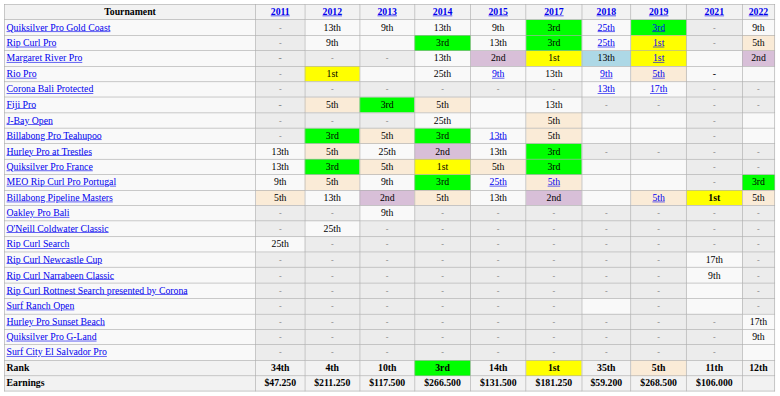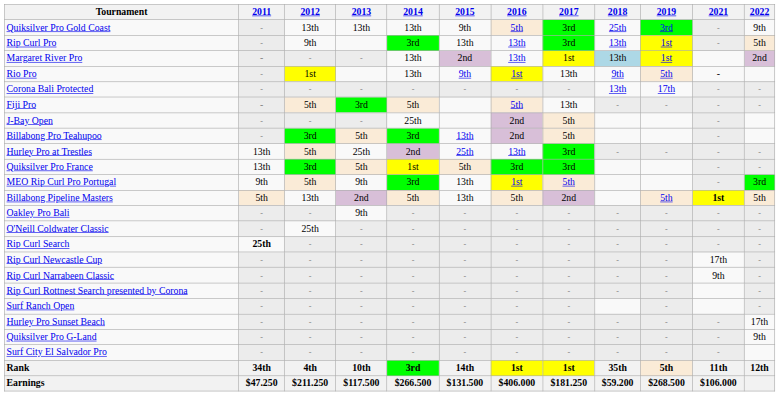 <table class=wikitable style="width:100%; text-align: center">
 <tr>
 <th>Tournament</th>
 <th><a href='#'>2011</a></th>
 <th><a href='#'>2012</a></th>
 <th><a href='#'>2013</a></th>
 <th><a href='#'>2014</a></th>
 <th><a href='#'>2015</a></th>
+<th><a href='#'>2016</a></th>
 <th><a href='#'>2017</a></th>
 <th><a href='#'>2018</a></th>
 <th><a href='#'>2019</a></th>
 <th><a href='#'>2021</a></th>
 <th><a href='#'>2022</a></th>
 </tr>
 <tr>
 <td style="text-align:left"><a href='#'>Quiksilver Pro Gold Coast</a></td>
 <td style="background:#ececec; color:gray; text-align:center;" class="table-na"><small>-</small></td>
 <td>13th</td>
-<td>9th</td>
+<td>13th</td>
 <td>13th</td>
 <td>9th</td>
+<td Bgcolor=AntiqueWhite><a href='#'>5th</a></td>
 <td bgcolor="Lime">3rd</td>
 <td><a href='#'>25th</a></td>
 <td bgcolor="Lime"><a href='#'>3rd</a></td>
 <td style="background:#ececec; color:gray; text-align:center;" class="table-na"><small>-</small></td>
 <td>9th</td>
 </tr>
 <tr>
 <td style="text-align:left"><a href='#'>Rip Curl Pro</a></td>
 <td style="background:#ececec; color:gray; text-align:center;" class="table-na"><small>-</small></td>
 <td>9th</td>
 <td><strong></strong></td>
 <td bgcolor="Lime">3rd</td>
 <td>13th</td>
+<td><a href='#'>13th</a></td>
 <td bgcolor="Lime">3rd</td>
-<td><a href='#'>25th</a></td>
+<td><a href='#'>13th</a></td>
 <td bgcolor="Yellow"><a href='#'>1st</a></td>
 <td style="background:#ececec; color:gray; text-align:center;" class="table-na"><small>-</small></td>
 <td bgcolor="AntiqueWhite">5th</td>
 </tr>
 <tr>
 <td style="text-align:left"><a href='#'>Margaret River Pro</a></td>
 <td style="background:#ececec; color:gray; text-align:center;" class="table-na">-</td>
 <td style="background:#ececec; color:gray; text-align:center;" class="table-na"><small>-</small></td>
 <td style="background:#ececec; color:gray; text-align:center;" class="table-na"><small>-</small></td>
 <td>13th</td>
 <td bgcolor="thistle">2nd</td>
+<td><a href='#'>13th</a></td>
 <td bgcolor="Yellow">1st</td>
 <td style="background: lightblue;">13th</td>
 <td bgcolor="Yellow"><a href='#'>1st</a></td>
 <td><strong></strong></td>
 <td bgcolor="thistle">2nd</td>
 </tr>
 <tr>
 <td style="text-align:left"><a href='#'>Rio Pro</a></td>
 <td style="background:#ececec; color:gray; text-align:center;" class="table-na"><small>-</small></td>
 <td bgcolor="Yellow">1st</td>
 <td><strong></strong></td>
-<td>25th</td>
+<td>13th</td>
 <td><a href='#'>9th</a></td>
+<td bgcolor="Yellow"><a href='#'>1st</a></td>
 <td>13th</td>
 <td><a href='#'>9th</a></td>
 <td bgcolor="AntiqueWhite"><a href='#'>5th</a></td>
 <td>-</td>
 <td><strong></strong></td>
 </tr>
 <tr>
 <td style="text-align:left"><a href='#'>Corona Bali Protected</a></td>
+<td style="background:#ececec; color:gray; text-align:center;" class="table-na"><small>-</small></td>
 <td style="background:#ececec; color:gray; text-align:center;" class="table-na"><small>-</small></td>
 <td style="background:#ececec; color:gray; text-align:center;" class="table-na"><small>-</small></td>
 <td style="background:#ececec; color:gray; text-align:center;" class="table-na"><small>-</small></td>
 <td style="background:#ececec; color:gray; text-align:center;" class="table-na"><small>-</small></td>
 <td style="background:#ececec; color:gray; text-align:center;" class="table-na"><small>-</small></td>
 <td style="background:#ececec; color:gray; text-align:center;" class="table-na"><small>-</small></td>
 <td><a href='#'>13th</a></td>
 <td><a href='#'>17th</a></td>
 <td style="background:#ececec; color:gray; text-align:center;" class="table-na"><small>-</small></td>
 <td style="background:#ececec; color:gray; text-align:center;" class="table-na"><small>-</small></td>
 </tr>
 <tr>
 <td style="text-align:left"><a href='#'>Fiji Pro</a></td>
 <td style="background:#ececec; color:gray; text-align:center;" class="table-na">-</td>
 <td bgcolor="AntiqueWhite">5th</td>
 <td bgcolor="Lime">3rd</td>
 <td bgcolor="AntiqueWhite">5th</td>
 <td><strong></strong></td>
+<td bgcolor="AntiqueWhite"><a href='#'>5th</a></td>
 <td>13th</td>
 <td style="background:#ececec; color:gray; text-align:center;" class="table-na"><small>-</small></td>
 <td style="background:#ececec; color:gray; text-align:center;" class="table-na"><small>-</small></td>
 <td style="background:#ececec; color:gray; text-align:center;" class="table-na"><small>-</small></td>
 <td style="background:#ececec; color:gray; text-align:center;" class="table-na"><small>-</small></td>
 </tr>
 <tr>
 <td style="text-align:left"><a href='#'>J-Bay Open</a></td>
 <td style="background:#ececec; color:gray; text-align:center;" class="table-na"><small>-</small></td>
 <td style="background:#ececec; color:gray; text-align:center;" class="table-na"><small>-</small></td>
 <td style="background:#ececec; color:gray; text-align:center;" class="table-na"><small>-</small></td>
 <td>25th</td>
 <td><strong></strong></td>
+<td bgcolor="thistle">2nd</td>
 <td bgcolor="AntiqueWhite">5th</td>
 <td><strong></strong></td>
 <td><strong></strong></td>
 <td style="background:#ececec; color:gray; text-align:center;" class="table-na"><small>-</small></td>
 <td><strong></strong></td>
 </tr>
 <tr>
 <td style="text-align:left"><a href='#'>Billabong Pro Teahupoo</a></td>
 <td style="background:#ececec; color:gray; text-align:center;" class="table-na"><small>-</small></td>
 <td bgcolor="Lime">3rd</td>
 <td bgcolor="AntiqueWhite">5th</td>
 <td bgcolor="Lime">3rd</td>
 <td><a href='#'>13th</a></td>
+<td bgcolor="thistle">2nd</td>
 <td bgcolor="AntiqueWhite">5th</td>
 <td><strong></strong></td>
 <td><strong></strong></td>
 <td style="background:#ececec; color:gray; text-align:center;" class="table-na"><small>-</small></td>
 <td><strong></strong></td>
 </tr>
 <tr>
 <td style="text-align:left"><a href='#'>Hurley Pro at Trestles</a></td>
 <td>13th</td>
 <td bgcolor="AntiqueWhite">5th</td>
 <td>25th</td>
 <td bgcolor="thistle">2nd</td>
-<td>13th</td>
+<td><a href='#'>25th</a></td>
+<td><a href='#'>13th</a></td>
 <td bgcolor="Lime">3rd</td>
 <td style="background:#ececec; color:gray; text-align:center;" class="table-na"><small>-</small></td>
 <td style="background:#ececec; color:gray; text-align:center;" class="table-na"><small>-</small></td>
 <td style="background:#ececec; color:gray; text-align:center;" class="table-na"><small>-</small></td>
 <td style="background:#ececec; color:gray; text-align:center;" class="table-na"><small>-</small></td>
 </tr>
 <tr>
 <td style="text-align:left"><a href='#'>Quiksilver Pro France</a></td>
 <td>13th</td>
 <td bgcolor="Lime">3rd</td>
 <td bgcolor="AntiqueWhite">5th</td>
 <td bgcolor="Yellow">1st</td>
 <td bgcolor="AntiqueWhite">5th</td>
 <td bgcolor="Lime">3rd</td>
+<td bgcolor="Lime">3rd</td>
 <td><strong></strong></td>
 <td><strong></strong></td>
 <td style="background:#ececec; color:gray; text-align:center;" class="table-na"><small>-</small></td>
 <td style="background:#ececec; color:gray; text-align:center;" class="table-na"><small>-</small></td>
 </tr>
 <tr>
 <td style="text-align:left"><a href='#'>MEO Rip Curl Pro Portugal</a></td>
 <td>9th</td>
 <td bgcolor="AntiqueWhite">5th</td>
 <td>9th</td>
 <td bgcolor="Lime">3rd</td>
-<td><a href='#'>25th</a></td>
+<td>13th</td>
+<td bgcolor="Yellow"><a href='#'>1st</a></td>
 <td bgcolor="AntiqueWhite"><a href='#'>5th</a></td>
 <td><strong></strong></td>
 <td><strong></strong></td>
 <td style="background:#ececec; color:gray; text-align:center;" class="table-na"><small>-</small></td>
 <td bgcolor="Lime">3rd</td>
 </tr>
 <tr>
 <td style="text-align:left"><a href='#'>Billabong Pipeline Masters</a></td>
 <td bgcolor="AntiqueWhite">5th</td>
 <td>13th</td>
 <td bgcolor="thistle">2nd</td>
 <td bgcolor="AntiqueWhite">5th</td>
 <td>13th</td>
+<td bgcolor="AntiqueWhite">5th</td>
 <td bgcolor="thistle">2nd</td>
 <td><strong></strong></td>
 <td bgcolor="AntiqueWhite"><a href='#'>5th</a></td>
 <td bgcolor="Yellow"><strong>1st</strong></td>
 <td bgcolor="AntiqueWhite">5th</td>
 </tr>
 <tr>
 <td style="text-align:left"><a href='#'>Oakley Pro Bali</a></td>
 <td style="background:#ececec; color:gray; text-align:center;" class="table-na"><small>-</small></td>
 <td style="background:#ececec; color:gray; text-align:center;" class="table-na"><small>-</small></td>
 <td>9th</td>
+<td style="background:#ececec; color:gray; text-align:center;" class="table-na"><small>-</small></td>
 <td style="background:#ececec; color:gray; text-align:center;" class="table-na"><small>-</small></td>
 <td style="background:#ececec; color:gray; text-align:center;" class="table-na"><small>-</small></td>
 <td style="background:#ececec; color:gray; text-align:center;" class="table-na"><small>-</small></td>
 <td style="background:#ececec; color:gray; text-align:center;" class="table-na"><small>-</small></td>
 <td style="background:#ececec; color:gray; text-align:center;" class="table-na"><small>-</small></td>
 <td style="background:#ececec; color:gray; text-align:center;" class="table-na"><small>-</small></td>
 <td style="background:#ececec; color:gray; text-align:center;" class="table-na"><small>-</small></td>
 </tr>
 <tr>
 <td style="text-align:left"><a href='#'>O'Neill Coldwater Classic</a></td>
 <td style="background:#ececec; color:gray; text-align:center;" class="table-na"><small>-</small></td>
 <td>25th</td>
 <td style="background:#ececec; color:gray; text-align:center;" class="table-na"><small>-</small></td>
 <td style="background:#ececec; color:gray; text-align:center;" class="table-na"><small>-</small></td>
 <td style="background:#ececec; color:gray; text-align:center;" class="table-na"><small>-</small></td>
 <td style="background:#ececec; color:gray; text-align:center;" class="table-na"><small>-</small></td>
 <td style="background:#ececec; color:gray; text-align:center;" class="table-na"><small>-</small></td>
 <td style="background:#ececec; color:gray; text-align:center;" class="table-na"><small>-</small></td>
 <td style="background:#ececec; color:gray; text-align:center;" class="table-na"><small>-</small></td>
 <td style="background:#ececec; color:gray; text-align:center;" class="table-na"><small>-</small></td>
+<td style="background:#ececec; color:gray; text-align:center;" class="table-na"><small>-</small></td>
 </tr>
 <tr>
 <td style="text-align:left"><a href='#'>Rip Curl Search</a></td>
-<td>25th</td>
+<td><strong>25th</strong></td>
+<td style="background:#ececec; color:gray; text-align:center;" class="table-na"><small>-</small></td>
 <td style="background:#ececec; color:gray; text-align:center;" class="table-na"><small>-</small></td>
 <td style="background:#ececec; color:gray; text-align:center;" class="table-na"><small>-</small></td>
 <td style="background:#ececec; color:gray; text-align:center;" class="table-na"><small>-</small></td>
 <td style="background:#ececec; color:gray; text-align:center;" class="table-na"><small>-</small></td>
 <td style="background:#ececec; color:gray; text-align:center;" class="table-na"><small>-</small></td>
 <td style="background:#ececec; color:gray; text-align:center;" class="table-na"><small>-</small></td>
 <td style="background:#ececec; color:gray; text-align:center;" class="table-na"><small>-</small></td>
 <td style="background:#ececec; color:gray; text-align:center;" class="table-na"><small>-</small></td>
 <td style="background:#ececec; color:gray; text-align:center;" class="table-na"><small>-</small></td>
 </tr>
 <tr>
 <td style="text-align:left"><a href='#'>Rip Curl Newcastle Cup</a></td>
+<td style="background:#ececec; color:gray; text-align:center;" class="table-na"><small>-</small></td>
 <td style="background:#ececec; color:gray; text-align:center;" class="table-na"><small>-</small></td>
 <td style="background:#ececec; color:gray; text-align:center;" class="table-na"><small>-</small></td>
 <td style="background:#ececec; color:gray; text-align:center;" class="table-na"><small>-</small></td>
 <td style="background:#ececec; color:gray; text-align:center;" class="table-na"><small>-</small></td>
 <td style="background:#ececec; color:gray; text-align:center;" class="table-na"><small>-</small></td>
 <td style="background:#ececec; color:gray; text-align:center;" class="table-na"><small>-</small></td>
 <td style="background:#ececec; color:gray; text-align:center;" class="table-na"><small>-</small></td>
 <td style="background:#ececec; color:gray; text-align:center;" class="table-na"><small>-</small></td>
 <td>17th</td>
 <td style="background:#ececec; color:gray; text-align:center;" class="table-na"><small>-</small></td>
 </tr>
 <tr>
 <td style="text-align:left"><a href='#'>Rip Curl Narrabeen Classic</a></td>
 <td style="background:#ececec; color:gray; text-align:center;" class="table-na"><small>-</small></td>
 <td style="background:#ececec; color:gray; text-align:center;" class="table-na"><small>-</small></td>
 <td style="background:#ececec; color:gray; text-align:center;" class="table-na"><small>-</small></td>
 <td style="background:#ececec; color:gray; text-align:center;" class="table-na"><small>-</small></td>
 <td style="background:#ececec; color:gray; text-align:center;" class="table-na"><small>-</small></td>
 <td style="background:#ececec; color:gray; text-align:center;" class="table-na"><small>-</small></td>
 <td style="background:#ececec; color:gray; text-align:center;" class="table-na"><small>-</small></td>
 <td style="background:#ececec; color:gray; text-align:center;" class="table-na"><small>-</small></td>
+<td style="background:#ececec; color:gray; text-align:center;" class="table-na"><small>-</small></td>
 <td>9th</td>
 <td style="background:#ececec; color:gray; text-align:center;" class="table-na"><small>-</small></td>
 </tr>
 <tr>
 <td style="text-align:left"><a href='#'>Rip Curl Rottnest Search presented by Corona</a></td>
 <td style="background:#ececec; color:gray; text-align:center;" class="table-na"><small>-</small></td>
 <td style="background:#ececec; color:gray; text-align:center;" class="table-na"><small>-</small></td>
 <td style="background:#ececec; color:gray; text-align:center;" class="table-na"><small>-</small></td>
 <td style="background:#ececec; color:gray; text-align:center;" class="table-na"><small>-</small></td>
 <td style="background:#ececec; color:gray; text-align:center;" class="table-na"><small>-</small></td>
 <td style="background:#ececec; color:gray; text-align:center;" class="table-na"><small>-</small></td>
 <td style="background:#ececec; color:gray; text-align:center;" class="table-na"><small>-</small></td>
 <td style="background:#ececec; color:gray; text-align:center;" class="table-na"><small>-</small></td>
+<td style="background:#ececec; color:gray; text-align:center;" class="table-na"><small>-</small></td>
 <td><strong></strong></td>
 <td style="background:#ececec; color:gray; text-align:center;" class="table-na"><small>-</small></td>
 </tr>
 <tr>
 <td style="text-align:left"><a href='#'>Surf Ranch Open</a></td>
+<td style="background:#ececec; color:gray; text-align:center;" class="table-na"><small>-</small></td>
 <td style="background:#ececec; color:gray; text-align:center;" class="table-na"><small>-</small></td>
 <td style="background:#ececec; color:gray; text-align:center;" class="table-na"><small>-</small></td>
 <td style="background:#ececec; color:gray; text-align:center;" class="table-na"><small>-</small></td>
 <td style="background:#ececec; color:gray; text-align:center;" class="table-na"><small>-</small></td>
 <td style="background:#ececec; color:gray; text-align:center;" class="table-na"><small>-</small></td>
 <td style="background:#ececec; color:gray; text-align:center;" class="table-na"><small>-</small></td>
 <td><strong></strong></td>
 <td style="background:#ececec; color:gray; text-align:center;" class="table-na"><small>-</small></td>
 <td><strong></strong></td>
 <td style="background:#ececec; color:gray; text-align:center;" class="table-na"><small>-</small></td>
 </tr>
 <tr>
 <td style="text-align:left"><a href='#'>Hurley Pro Sunset Beach</a></td>
 <td style="background:#ececec; color:gray; text-align:center;" class="table-na"><small>-</small></td>
 <td style="background:#ececec; color:gray; text-align:center;" class="table-na"><small>-</small></td>
 <td style="background:#ececec; color:gray; text-align:center;" class="table-na"><small>-</small></td>
 <td style="background:#ececec; color:gray; text-align:center;" class="table-na"><small>-</small></td>
 <td style="background:#ececec; color:gray; text-align:center;" class="table-na"><small>-</small></td>
 <td style="background:#ececec; color:gray; text-align:center;" class="table-na"><small>-</small></td>
 <td style="background:#ececec; color:gray; text-align:center;" class="table-na"><small>-</small></td>
 <td style="background:#ececec; color:gray; text-align:center;" class="table-na"><small>-</small></td>
 <td style="background:#ececec; color:gray; text-align:center;" class="table-na"><small>-</small></td>
+<td style="background:#ececec; color:gray; text-align:center;" class="table-na"><small>-</small></td>
 <td>17th</td>
 </tr>
 <tr>
 <td style="text-align:left"><a href='#'>Quiksilver Pro G-Land</a></td>
+<td style="background:#ececec; color:gray; text-align:center;" class="table-na"><small>-</small></td>
 <td style="background:#ececec; color:gray; text-align:center;" class="table-na"><small>-</small></td>
 <td style="background:#ececec; color:gray; text-align:center;" class="table-na"><small>-</small></td>
 <td style="background:#ececec; color:gray; text-align:center;" class="table-na"><small>-</small></td>
 <td style="background:#ececec; color:gray; text-align:center;" class="table-na"><small>-</small></td>
 <td style="background:#ececec; color:gray; text-align:center;" class="table-na"><small>-</small></td>
 <td style="background:#ececec; color:gray; text-align:center;" class="table-na"><small>-</small></td>
 <td style="background:#ececec; color:gray; text-align:center;" class="table-na"><small>-</small></td>
 <td style="background:#ececec; color:gray; text-align:center;" class="table-na"><small>-</small></td>
 <td style="background:#ececec; color:gray; text-align:center;" class="table-na"><small>-</small></td>
 <td>9th</td>
 </tr>
 <tr>
 <td style="text-align:left"><a href='#'>Surf City El Salvador Pro</a></td>
 <td style="background:#ececec; color:gray; text-align:center;" class="table-na"><small>-</small></td>
 <td style="background:#ececec; color:gray; text-align:center;" class="table-na"><small>-</small></td>
 <td style="background:#ececec; color:gray; text-align:center;" class="table-na"><small>-</small></td>
 <td style="background:#ececec; color:gray; text-align:center;" class="table-na"><small>-</small></td>
 <td style="background:#ececec; color:gray; text-align:center;" class="table-na"><small>-</small></td>
 <td style="background:#ececec; color:gray; text-align:center;" class="table-na"><small>-</small></td>
 <td style="background:#ececec; color:gray; text-align:center;" class="table-na"><small>-</small></td>
 <td style="background:#ececec; color:gray; text-align:center;" class="table-na"><small>-</small></td>
 <td style="background:#ececec; color:gray; text-align:center;" class="table-na"><small>-</small></td>
+<td style="background:#ececec; color:gray; text-align:center;" class="table-na"><small>-</small></td>
 <td><strong></strong></td>
 </tr>
 <tr>
 <th style="text-align:left">Rank</th>
 <th>34th</th>
 <th>4th</th>
 <th>10th</th>
 <td bgcolor="Lime"><strong>3rd</strong></td>
 <th>14th</th>
+<td bgcolor="Yellow"><strong>1st</strong></td>
 <td bgcolor="Yellow"><strong>1st</strong></td>
 <th>35th</th>
 <td bgcolor="AntiqueWhite"><strong>5th</strong></td>
 <th>11th</th>
 <th>12th</th>
 </tr>
 <tr>
 <th style="text-align:left">Earnings</th>
 <th>$47.250</th>
 <th>$211.250</th>
 <th>$117.500</th>
 <th>$266.500</th>
 <th>$131.500</th>
+<th>$406.000</th>
 <th>$181.250</th>
 <th>$59.200</th>
 <th>$268.500</th>
 <th>$106.000</th>
 <th></th>
 </tr>
 </table>
